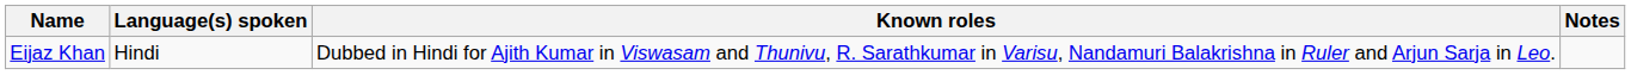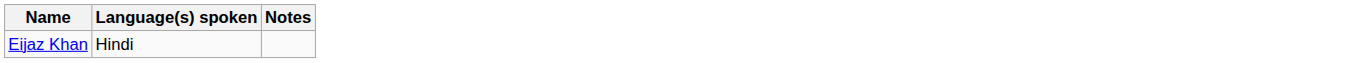 <table class="wikitable">
 <tr>
 <th>Name</th>
 <th>Language(s) spoken</th>
-<th>Known roles</th>
 <th>Notes</th>
 </tr>
 <tr>
 <td><a href='#'>Eijaz Khan</a></td>
 <td>Hindi</td>
-<td>Dubbed in Hindi for <a href='#'>Ajith Kumar</a> in <em><a href='#'>Viswasam</a></em> and <em><a href='#'>Thunivu</a></em>, <a href='#'>R. Sarathkumar</a> in <em><a href='#'>Varisu</a></em>, <a href='#'>Nandamuri Balakrishna</a> in <a href='#'><em>Ruler</em></a> and <a href='#'>Arjun Sarja</a> in <a href='#'><em>Leo</em></a>.</td>
 <td></td>
 </tr>
 </table>
